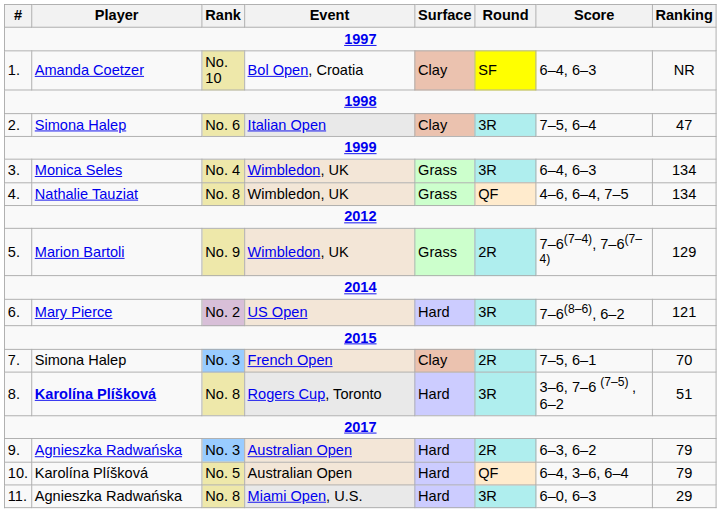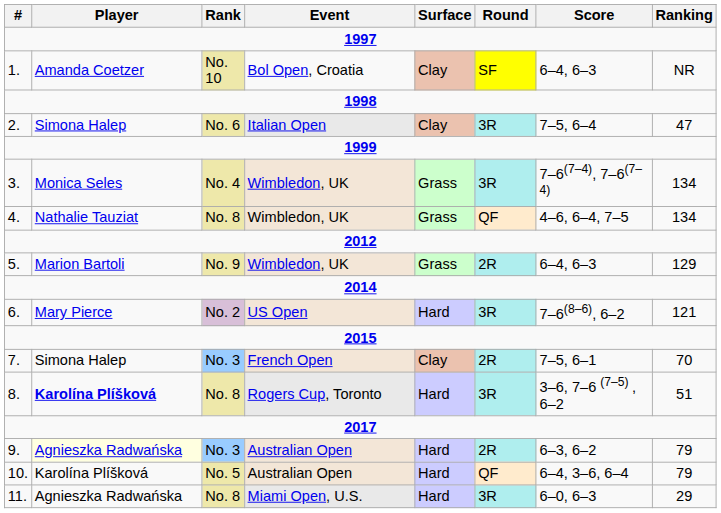 <table class="wikitable sortable">
 <tr>
 <th width=15>#</th>
 <th width=180>Player</th>
 <th width=30>Rank</th>
 <th width=180>Event</th>
 <th width=50>Surface</th>
 <th width=60>Round</th>
 <th width=120>Score</th>
 <th width=50>Ranking</th>
 </tr>
 <tr>
 <td colspan=8 style=text-align:center><strong><a href='#'>1997</a></strong></td>
 </tr>
 <tr>
 <td>1.</td>
 <td> <a href='#'>Amanda Coetzer</a></td>
 <td bgcolor="#eee8aa">No. 10</td>
 <td><a href='#'>Bol Open</a>, Croatia</td>
 <td bgcolor="#ebc2af">Clay</td>
 <td bgcolor=yellow>SF</td>
 <td>6–4, 6–3</td>
 <td align="center">NR</td>
 </tr>
 <tr>
 <td colspan=8 style=text-align:center><strong><a href='#'>1998</a></strong></td>
 </tr>
 <tr>
 <td>2.</td>
 <td> <a href='#'>Simona Halep</a></td>
 <td bgcolor="#eee8aa">No. 6</td>
 <td bgcolor=#e9e9e9><a href='#'>Italian Open</a></td>
 <td bgcolor="#ebc2af">Clay</td>
 <td bgcolor="#afeeee">3R</td>
 <td>7–5, 6–4</td>
 <td align="center">47</td>
 </tr>
 <tr>
 <td colspan=8 style=text-align:center><strong><a href='#'>1999</a></strong></td>
 </tr>
 <tr>
 <td>3.</td>
 <td> <a href='#'>Monica Seles</a></td>
 <td bgcolor="#eee8aa">No. 4</td>
 <td bgcolor="#f3e6d7"><a href='#'>Wimbledon</a>, UK</td>
 <td bgcolor="#ccffcc">Grass</td>
 <td bgcolor="#afeeee">3R</td>
-<td>6–4, 6–3</td>
+<td>7–6<sup>(7–4)</sup>, 7–6<sup>(7–4)</sup></td>
 <td align="center">134</td>
 </tr>
 <tr>
 <td>4.</td>
 <td> <a href='#'>Nathalie Tauziat</a></td>
 <td bgcolor="#eee8aa">No. 8</td>
 <td bgcolor="#f3e6d7">Wimbledon, UK</td>
 <td bgcolor="#ccffcc">Grass</td>
 <td bgcolor="#ffebcd">QF</td>
 <td>4–6, 6–4, 7–5</td>
 <td align="center">134</td>
 </tr>
 <tr>
 <td colspan=8 style=text-align:center><strong><a href='#'>2012</a></strong></td>
 </tr>
 <tr>
 <td>5.</td>
 <td> <a href='#'>Marion Bartoli</a></td>
 <td bgcolor="#eee8aa">No. 9</td>
 <td bgcolor="#f3e6d7"><a href='#'>Wimbledon</a>, UK</td>
 <td bgcolor="#ccffcc">Grass</td>
 <td bgcolor="#afeeee">2R</td>
-<td>7–6<sup>(7–4)</sup>, 7–6<sup>(7–4)</sup></td>
+<td>6–4, 6–3</td>
 <td align="center">129</td>
 </tr>
 <tr>
 <td colspan=8 style=text-align:center><strong><a href='#'>2014</a></strong></td>
 </tr>
 <tr>
 <td>6.</td>
 <td> <a href='#'>Mary Pierce</a></td>
 <td bgcolor=thistle>No. 2</td>
 <td bgcolor="#f3e6d7"><a href='#'>US Open</a></td>
 <td bgcolor="#ccccff">Hard</td>
 <td bgcolor="#afeeee">3R</td>
 <td>7–6<sup>(8–6)</sup>, 6–2</td>
 <td align="center">121</td>
 </tr>
 <tr>
 <td colspan=8 style=text-align:center><strong><a href='#'>2015</a></strong></td>
 </tr>
 <tr>
 <td>7.</td>
 <td> Simona Halep</td>
 <td bgcolor="#99ccff">No. 3</td>
 <td bgcolor="#f3e6d7"><a href='#'>French Open</a></td>
 <td bgcolor="#ebc2af">Clay</td>
 <td bgcolor="#afeeee">2R</td>
 <td>7–5, 6–1</td>
 <td align="center">70</td>
 </tr>
 <tr>
 <td>8.</td>
 <td><strong> <a href='#'>Karolína Plíšková</a></strong></td>
 <td bgcolor="#eee8aa">No. 8</td>
 <td bgcolor="#e9e9e9"><a href='#'>Rogers Cup</a>, Toronto</td>
 <td bgcolor="#ccccff">Hard</td>
 <td bgcolor="#afeeee">3R</td>
 <td>3–6, 7–6 <sup> (7–5) </sup>, 6–2</td>
 <td align="center">51</td>
 </tr>
 <tr>
 <td colspan=8 style=text-align:center><strong><a href='#'>2017</a></strong></td>
 </tr>
 <tr>
 <td>9.</td>
-<td> <a href='#'>Agnieszka Radwańska</a></td>
+<td style="background: lightyellow;"> <a href='#'>Agnieszka Radwańska</a></td>
 <td bgcolor="#99ccff">No. 3</td>
 <td bgcolor="#f3e6d7"><a href='#'>Australian Open</a></td>
 <td bgcolor="#ccccff">Hard</td>
 <td bgcolor="#afeeee">2R</td>
 <td>6–3, 6–2</td>
 <td align="center">79</td>
 </tr>
 <tr>
 <td>10.</td>
 <td> Karolína Plíšková</td>
 <td bgcolor="#eee8aa">No. 5</td>
 <td bgcolor="#f3e6d7">Australian Open</td>
 <td bgcolor="#ccccff">Hard</td>
 <td bgcolor="#ffebcd">QF</td>
 <td>6–4, 3–6, 6–4</td>
 <td align="center">79</td>
 </tr>
 <tr>
 <td>11.</td>
 <td> Agnieszka Radwańska</td>
 <td bgcolor=eee8aa>No. 8</td>
 <td bgcolor=e9e9e9><a href='#'>Miami Open</a>, U.S.</td>
 <td bgcolor=ccccff>Hard</td>
 <td bgcolor=afeeee>3R</td>
 <td>6–0, 6–3</td>
 <td align="center">29</td>
 </tr>
 </table>
